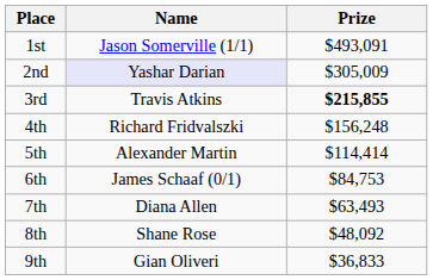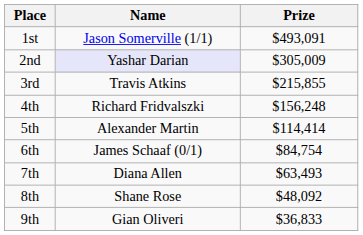 <table class="wikitable">
 <tr>
 <th width="50">Place</th>
 <th width="200">Name</th>
 <th width="125">Prize</th>
 </tr>
 <tr>
 <td align = "center">1st</td>
 <td align = "center"><a href='#'>Jason Somerville</a> (1/1)</td>
 <td align = "center">$493,091</td>
 </tr>
 <tr>
 <td align = "center">2nd</td>
 <td align = "center" style="background: lavender;">Yashar Darian</td>
 <td align = "center">$305,009</td>
 </tr>
 <tr>
 <td align = "center">3rd</td>
 <td align = "center">Travis Atkins</td>
-<td align = "center"><strong>$215,855</strong></td>
+<td align = "center">$215,855</td>
 </tr>
 <tr>
 <td align = "center">4th</td>
 <td align = "center">Richard Fridvalszki</td>
 <td align = "center">$156,248</td>
 </tr>
 <tr>
 <td align = "center">5th</td>
 <td align = "center">Alexander Martin</td>
 <td align = "center">$114,414</td>
 </tr>
 <tr>
 <td align = "center">6th</td>
 <td align = "center">James Schaaf (0/1)</td>
-<td align = "center">$84,753</td>
+<td align = "center">$84,754</td>
 </tr>
 <tr>
 <td align = "center">7th</td>
 <td align = "center">Diana Allen</td>
 <td align = "center">$63,493</td>
 </tr>
 <tr>
 <td align = "center">8th</td>
 <td align = "center">Shane Rose</td>
 <td align = "center">$48,092</td>
 </tr>
 <tr>
 <td align = "center">9th</td>
 <td align = "center">Gian Oliveri</td>
 <td align = "center">$36,833</td>
 </tr>
 </table>
